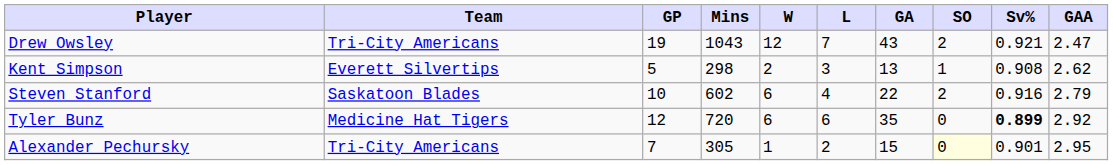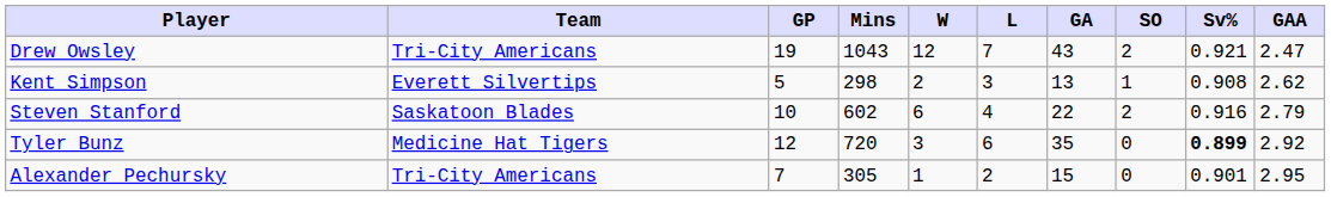 <table class="wikitable">
 <tr>
 <th style="background:#ddf; width:27.5%;">Player</th>
 <th style="background:#ddf; width:27.5%;">Team</th>
 <th style="background:#ddf; width:5%;">GP</th>
 <th style="background:#ddf; width:5%;">Mins</th>
 <th style="background:#ddf; width:5%;">W</th>
 <th style="background:#ddf; width:5%;">L</th>
 <th style="background:#ddf; width:5%;">GA</th>
 <th style="background:#ddf; width:5%;">SO</th>
 <th style="background:#ddf; width:5%;">Sv%</th>
 <th style="background:#ddf; width:5%;">GAA</th>
 </tr>
 <tr>
 <td><a href='#'>Drew Owsley</a></td>
 <td><a href='#'>Tri-City Americans</a></td>
 <td>19</td>
 <td>1043</td>
 <td>12</td>
 <td>7</td>
 <td>43</td>
 <td>2</td>
 <td>0.921</td>
 <td>2.47</td>
 </tr>
 <tr>
 <td><a href='#'>Kent Simpson</a></td>
 <td><a href='#'>Everett Silvertips</a></td>
 <td>5</td>
 <td>298</td>
 <td>2</td>
 <td>3</td>
 <td>13</td>
 <td>1</td>
 <td>0.908</td>
 <td>2.62</td>
 </tr>
 <tr>
 <td><a href='#'>Steven Stanford</a></td>
 <td><a href='#'>Saskatoon Blades</a></td>
 <td>10</td>
 <td>602</td>
 <td>6</td>
 <td>4</td>
 <td>22</td>
 <td>2</td>
 <td>0.916</td>
 <td>2.79</td>
 </tr>
 <tr>
 <td><a href='#'>Tyler Bunz</a></td>
 <td><a href='#'>Medicine Hat Tigers</a></td>
 <td>12</td>
 <td>720</td>
-<td>6</td>
+<td>3</td>
 <td>6</td>
 <td>35</td>
 <td>0</td>
 <td><strong>0.899</strong></td>
 <td>2.92</td>
 </tr>
 <tr>
 <td><a href='#'>Alexander Pechursky</a></td>
 <td><a href='#'>Tri-City Americans</a></td>
 <td>7</td>
 <td>305</td>
 <td>1</td>
 <td>2</td>
 <td>15</td>
-<td style="background: lightyellow;">0</td>
+<td>0</td>
 <td>0.901</td>
 <td>2.95</td>
 </tr>
 </table>
